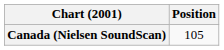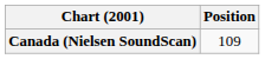 <table class="wikitable plainrowheaders" style="text-align:center">
 <tr>
 <th scope="col">Chart (2001)</th>
 <th scope="col">Position</th>
 </tr>
 <tr>
 <th scope="row">Canada (Nielsen SoundScan)</th>
-<td>105</td>
+<td>109</td>
 </tr>
 </table>
